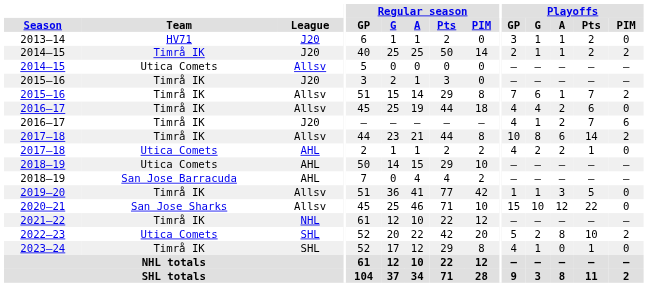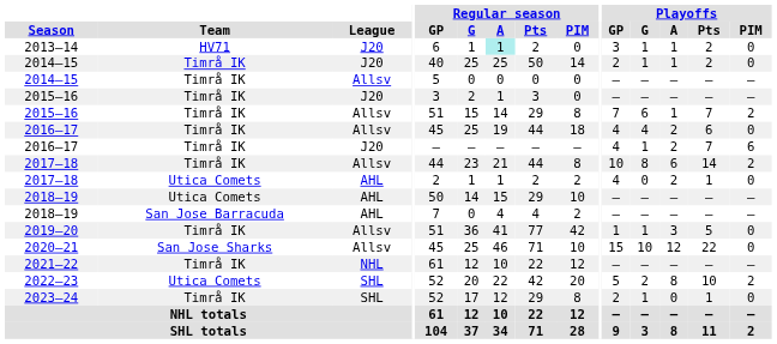 <table border="0" cellpadding="1" cellspacing="0" style="text-align:center; width:60em">
 <tr bgcolor="#e0e0e0">
 <th colspan="3" bgcolor="#ffffff"></th>
 <th rowspan="99" bgcolor="#ffffff"></th>
 <th colspan="5"><a href='#'>Regular season</a></th>
 <th rowspan="99" bgcolor="#ffffff"></th>
 <th colspan="5"><a href='#'>Playoffs</a></th>
 </tr>
 <tr bgcolor="#e0e0e0">
 <th><a href='#'>Season</a></th>
 <th>Team</th>
 <th>League</th>
 <th>GP</th>
 <th><a href='#'>G</a></th>
 <th><a href='#'>A</a></th>
 <th><a href='#'>Pts</a></th>
 <th><a href='#'>PIM</a></th>
 <th>GP</th>
 <th>G</th>
 <th>A</th>
 <th>Pts</th>
 <th>PIM</th>
 </tr>
 <tr>
 <td>2013–14</td>
 <td><a href='#'>HV71</a></td>
 <td><a href='#'>J20</a></td>
 <td>6</td>
 <td>1</td>
-<td>1</td>
+<td style="background: paleturquoise;">1</td>
 <td>2</td>
 <td>0</td>
 <td>3</td>
 <td>1</td>
 <td>1</td>
 <td>2</td>
 <td>0</td>
 </tr>
 <tr bgcolor="#f0f0f0">
 <td>2014–15</td>
 <td><a href='#'>Timrå IK</a></td>
 <td>J20</td>
 <td>40</td>
 <td>25</td>
 <td>25</td>
 <td>50</td>
 <td>14</td>
 <td>2</td>
 <td>1</td>
 <td>1</td>
 <td>2</td>
-<td>2</td>
+<td>0</td>
 </tr>
 <tr>
 <td><a href='#'>2014–15</a></td>
-<td>Utica Comets</td>
+<td>Timrå IK</td>
 <td><a href='#'>Allsv</a></td>
 <td>5</td>
 <td>0</td>
 <td>0</td>
 <td>0</td>
 <td>0</td>
 <td>—</td>
 <td>—</td>
 <td>—</td>
 <td>—</td>
 <td>—</td>
 </tr>
 <tr bgcolor="#f0f0f0">
 <td>2015–16</td>
 <td>Timrå IK</td>
 <td>J20</td>
 <td>3</td>
 <td>2</td>
 <td>1</td>
 <td>3</td>
 <td>0</td>
 <td>—</td>
 <td>—</td>
 <td>—</td>
 <td>—</td>
 <td>—</td>
 </tr>
 <tr>
 <td><a href='#'>2015–16</a></td>
 <td>Timrå IK</td>
 <td>Allsv</td>
 <td>51</td>
 <td>15</td>
 <td>14</td>
 <td>29</td>
 <td>8</td>
 <td>7</td>
 <td>6</td>
 <td>1</td>
 <td>7</td>
 <td>2</td>
 </tr>
 <tr bgcolor="#f0f0f0">
 <td><a href='#'>2016–17</a></td>
 <td>Timrå IK</td>
 <td>Allsv</td>
 <td>45</td>
 <td>25</td>
 <td>19</td>
 <td>44</td>
 <td>18</td>
 <td>4</td>
 <td>4</td>
 <td>2</td>
 <td>6</td>
 <td>0</td>
 </tr>
 <tr>
 <td>2016–17</td>
 <td>Timrå IK</td>
 <td>J20</td>
 <td>—</td>
 <td>—</td>
 <td>—</td>
 <td>—</td>
 <td>—</td>
 <td>4</td>
 <td>1</td>
 <td>2</td>
 <td>7</td>
 <td>6</td>
 </tr>
 <tr bgcolor="#f0f0f0">
 <td><a href='#'>2017–18</a></td>
 <td>Timrå IK</td>
 <td>Allsv</td>
 <td>44</td>
 <td>23</td>
 <td>21</td>
 <td>44</td>
 <td>8</td>
 <td>10</td>
 <td>8</td>
 <td>6</td>
 <td>14</td>
 <td>2</td>
 </tr>
 <tr>
 <td><a href='#'>2017–18</a></td>
 <td><a href='#'>Utica Comets</a></td>
 <td><a href='#'>AHL</a></td>
 <td>2</td>
 <td>1</td>
 <td>1</td>
 <td>2</td>
 <td>2</td>
 <td>4</td>
-<td>2</td>
+<td>0</td>
 <td>2</td>
 <td>1</td>
 <td>0</td>
 </tr>
 <tr bgcolor="#f0f0f0">
 <td><a href='#'>2018–19</a></td>
 <td>Utica Comets</td>
 <td>AHL</td>
 <td>50</td>
 <td>14</td>
 <td>15</td>
 <td>29</td>
 <td>10</td>
 <td>—</td>
 <td>—</td>
 <td>—</td>
 <td>—</td>
 <td>—</td>
 </tr>
 <tr>
 <td>2018–19</td>
 <td><a href='#'>San Jose Barracuda</a></td>
 <td>AHL</td>
 <td>7</td>
 <td>0</td>
 <td>4</td>
 <td>4</td>
 <td>2</td>
 <td>—</td>
 <td>—</td>
 <td>—</td>
 <td>—</td>
 <td>—</td>
 </tr>
 <tr bgcolor="#f0f0f0">
 <td><a href='#'>2019–20</a></td>
 <td>Timrå IK</td>
 <td>Allsv</td>
 <td>51</td>
 <td>36</td>
 <td>41</td>
 <td>77</td>
 <td>42</td>
 <td>1</td>
 <td>1</td>
 <td>3</td>
 <td>5</td>
 <td>0</td>
 </tr>
 <tr>
 <td><a href='#'>2020–21</a></td>
 <td><a href='#'>San Jose Sharks</a></td>
 <td>Allsv</td>
 <td>45</td>
 <td>25</td>
 <td>46</td>
 <td>71</td>
 <td>10</td>
 <td>15</td>
 <td>10</td>
 <td>12</td>
 <td>22</td>
 <td>0</td>
 </tr>
 <tr bgcolor="#f0f0f0">
 <td><a href='#'>2021–22</a></td>
 <td>Timrå IK</td>
 <td><a href='#'>NHL</a></td>
 <td>61</td>
 <td>12</td>
 <td>10</td>
 <td>22</td>
 <td>12</td>
 <td>—</td>
 <td>—</td>
 <td>—</td>
 <td>—</td>
 <td>—</td>
 </tr>
 <tr>
 <td><a href='#'>2022–23</a></td>
 <td><a href='#'>Utica Comets</a></td>
 <td><a href='#'>SHL</a></td>
 <td>52</td>
 <td>20</td>
 <td>22</td>
 <td>42</td>
 <td>20</td>
 <td>5</td>
 <td>2</td>
 <td>8</td>
 <td>10</td>
 <td>2</td>
 </tr>
 <tr bgcolor="#f0f0f0">
 <td><a href='#'>2023–24</a></td>
 <td>Timrå IK</td>
 <td>SHL</td>
 <td>52</td>
 <td>17</td>
 <td>12</td>
 <td>29</td>
 <td>8</td>
-<td>4</td>
+<td>2</td>
 <td>1</td>
 <td>0</td>
 <td>1</td>
 <td>0</td>
 </tr>
 <tr bgcolor="#e0e0e0">
 <th colspan="3">NHL totals</th>
 <th>61</th>
 <th>12</th>
 <th>10</th>
 <th>22</th>
 <th>12</th>
 <th>—</th>
 <th>—</th>
 <th>—</th>
 <th>—</th>
 <th>—</th>
 </tr>
 <tr bgcolor="#e0e0e0">
 <th colspan="3">SHL totals</th>
 <th>104</th>
 <th>37</th>
 <th>34</th>
 <th>71</th>
 <th>28</th>
 <th>9</th>
 <th>3</th>
 <th>8</th>
 <th>11</th>
 <th>2</th>
 </tr>
 </table>
